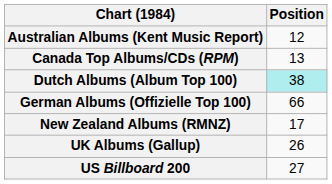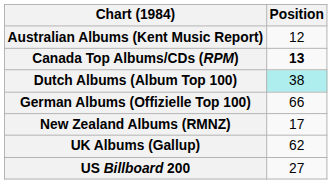 <table class="wikitable sortable plainrowheaders" style="text-align:center">
 <tr>
 <th scope="col">Chart (1984)</th>
 <th scope="col">Position</th>
 </tr>
 <tr>
 <th scope="row">Australian Albums (Kent Music Report)</th>
 <td>12</td>
 </tr>
 <tr>
 <th scope="row">Canada Top Albums/CDs (<em>RPM</em>)</th>
-<td>13</td>
+<td><strong>13</strong></td>
 </tr>
 <tr>
 <th scope="row">Dutch Albums (Album Top 100)</th>
 <td style="background: paleturquoise;">38</td>
 </tr>
 <tr>
 <th scope="row">German Albums (Offizielle Top 100)</th>
 <td>66</td>
 </tr>
 <tr>
 <th scope="row">New Zealand Albums (RMNZ)</th>
 <td>17</td>
 </tr>
 <tr>
 <th scope="row">UK Albums (Gallup)</th>
-<td>26</td>
+<td>62</td>
 </tr>
 <tr>
 <th scope="row">US <em>Billboard</em> 200</th>
 <td>27</td>
 </tr>
 </table>
